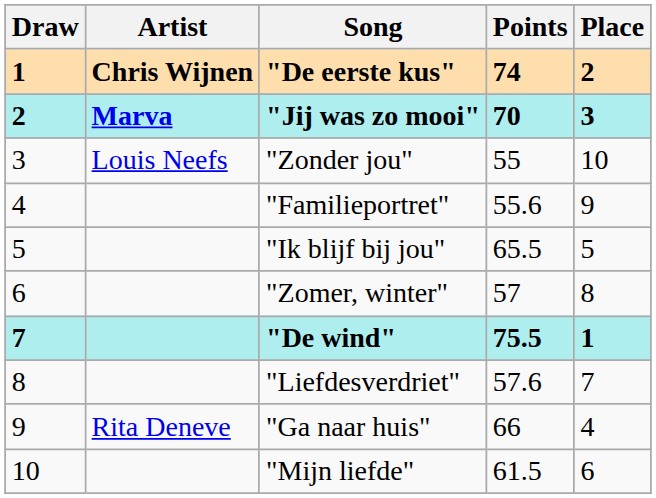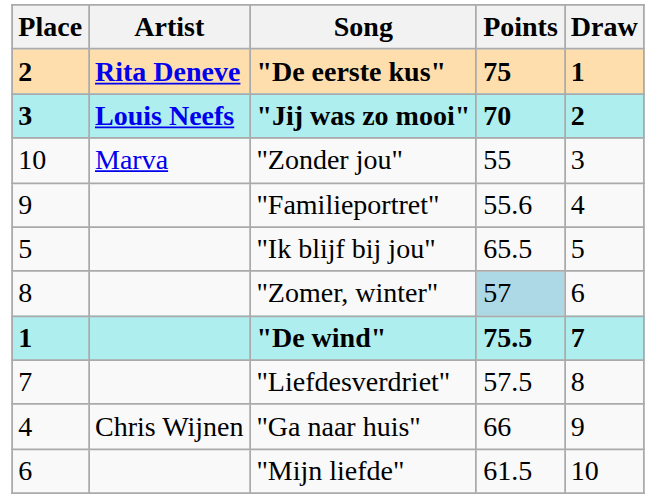 <table class="sortable wikitable" style="margin: 1em auto 1em auto">
 <tr>
-<th>Draw</th>
+<th>Place</th>
 <th>Artist</th>
 <th>Song</th>
 <th>Points</th>
-<th>Place</th>
+<th>Draw</th>
 </tr>
 <tr style="background:navajowhite;font-weight:bold;">
+<td>2</td>
+<td><a href='#'>Rita Deneve</a></td>
+<td>"De eerste kus"</td>
+<td>75</td>
 <td>1</td>
-<td>Chris Wijnen</td>
-<td>"De eerste kus"</td>
-<td>74</td>
+</tr>
+<tr style="background:paleturquoise;font-weight:bold;">
+<td>3</td>
+<td><a href='#'>Louis Neefs</a></td>
+<td>"Jij was zo mooi"</td>
+<td>70</td>
 <td>2</td>
 </tr>
-<tr style="background:paleturquoise;font-weight:bold;">
-<td>2</td>
+<tr>
+<td>10</td>
 <td><a href='#'>Marva</a></td>
-<td>"Jij was zo mooi"</td>
-<td>70</td>
+<td>"Zonder jou"</td>
+<td>55</td>
 <td>3</td>
 </tr>
 <tr>
-<td>3</td>
-<td><a href='#'>Louis Neefs</a></td>
-<td>"Zonder jou"</td>
-<td>55</td>
-<td>10</td>
-</tr>
-<tr>
-<td>4</td>
+<td>9</td>
 <td></td>
 <td>"Familieportret"</td>
 <td>55.6</td>
-<td>9</td>
+<td>4</td>
 </tr>
 <tr>
 <td>5</td>
 <td></td>
 <td>"Ik blijf bij jou"</td>
 <td>65.5</td>
 <td>5</td>
 </tr>
 <tr>
-<td>6</td>
+<td>8</td>
 <td></td>
 <td>"Zomer, winter"</td>
-<td>57</td>
-<td>8</td>
+<td style="background: lightblue;">57</td>
+<td>6</td>
 </tr>
 <tr style="background:paleturquoise;font-weight:bold;">
-<td>7</td>
+<td>1</td>
 <td></td>
 <td>"De wind"</td>
 <td>75.5</td>
-<td>1</td>
-</tr>
-<tr>
-<td>8</td>
-<td></td>
-<td>"Liefdesverdriet"</td>
-<td>57.6</td>
 <td>7</td>
 </tr>
 <tr>
-<td>9</td>
-<td><a href='#'>Rita Deneve</a></td>
+<td>7</td>
+<td></td>
+<td>"Liefdesverdriet"</td>
+<td>57.5</td>
+<td>8</td>
+</tr>
+<tr>
+<td>4</td>
+<td>Chris Wijnen</td>
 <td>"Ga naar huis"</td>
 <td>66</td>
-<td>4</td>
+<td>9</td>
 </tr>
 <tr>
-<td>10</td>
+<td>6</td>
 <td></td>
 <td>"Mijn liefde"</td>
 <td>61.5</td>
-<td>6</td>
+<td>10</td>
 </tr>
 </table>
